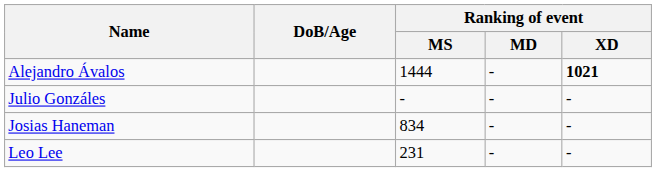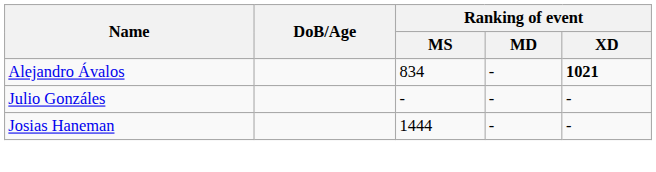 <table class="wikitable" style="width:600px; font-size:95%;">
 <tr>
 <th rowspan="2" align="left">Name</th>
 <th rowspan="2" align="left">DoB/Age</th>
 <th colspan="3" align="center">Ranking of event</th>
 </tr>
 <tr>
 <th align="center">MS</th>
 <th>MD</th>
 <th align="center">XD</th>
 </tr>
 <tr>
 <td><a href='#'>Alejandro Ávalos</a></td>
 <td></td>
-<td>1444</td>
+<td>834</td>
 <td>-</td>
 <td><strong>1021</strong></td>
 </tr>
 <tr>
 <td><a href='#'>Julio Gonzáles</a></td>
 <td></td>
 <td>-</td>
 <td>-</td>
 <td>-</td>
 </tr>
 <tr>
 <td><a href='#'>Josias Haneman</a></td>
 <td></td>
-<td>834</td>
-<td>-</td>
-<td>-</td>
-</tr>
-<tr>
-<td><a href='#'>Leo Lee</a></td>
-<td></td>
-<td>231</td>
+<td>1444</td>
 <td>-</td>
 <td>-</td>
 </tr>
 </table>
